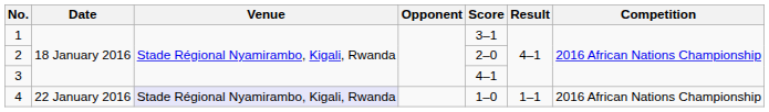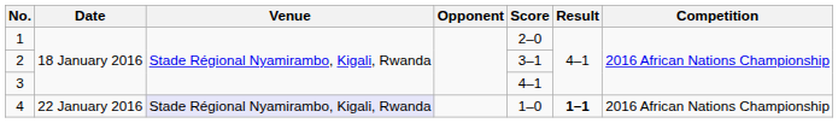 <table class="wikitable sortable">
 <tr>
 <th scope="col">No.</th>
 <th scope="col">Date</th>
 <th scope="col">Venue</th>
 <th scope="col">Opponent</th>
 <th scope="col">Score</th>
 <th scope="col">Result</th>
 <th scope="col">Competition</th>
 </tr>
 <tr>
 <td align="center">1</td>
 <td rowspan="3">18 January 2016</td>
 <td rowspan="3"><a href='#'>Stade Régional Nyamirambo</a>, <a href='#'>Kigali</a>, Rwanda</td>
 <td rowspan="3"></td>
-<td align="center">3–1</td>
+<td align="center">2–0</td>
 <td rowspan="3" style="text-align:center">4–1</td>
 <td rowspan="3"><a href='#'>2016 African Nations Championship</a></td>
 </tr>
 <tr>
 <td align="center">2</td>
-<td align="center">2–0</td>
+<td align="center">3–1</td>
 </tr>
 <tr>
 <td align="center">3</td>
 <td align="center">4–1</td>
 </tr>
 <tr>
 <td align="center">4</td>
 <td>22 January 2016</td>
 <td style="background: lavender;">Stade Régional Nyamirambo, Kigali, Rwanda</td>
 <td></td>
 <td align="center">1–0</td>
-<td align="center">1–1</td>
+<td align="center"><strong>1–1</strong></td>
 <td>2016 African Nations Championship</td>
 </tr>
 </table>
